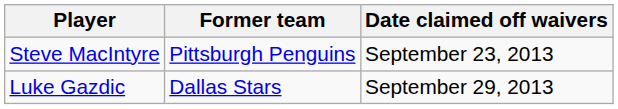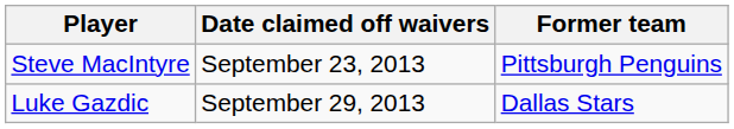 <table class="wikitable">
 <tr>
 <th>Player</th>
+<th>Date claimed off waivers</th>
 <th>Former team</th>
-<th>Date claimed off waivers</th>
 </tr>
 <tr>
 <td><a href='#'>Steve MacIntyre</a></td>
+<td>September 23, 2013</td>
 <td><a href='#'>Pittsburgh Penguins</a></td>
-<td>September 23, 2013</td>
 </tr>
 <tr>
 <td><a href='#'>Luke Gazdic</a></td>
+<td>September 29, 2013</td>
 <td><a href='#'>Dallas Stars</a></td>
-<td>September 29, 2013</td>
 </tr>
 </table>
